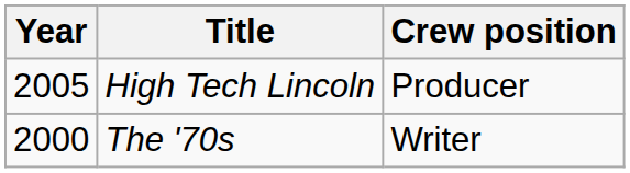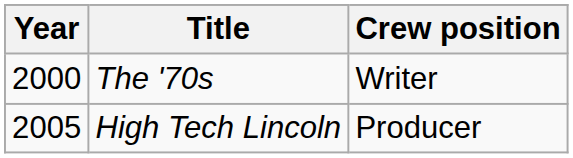 <table class="wikitable sortable">
 <tr>
 <th>Year</th>
 <th>Title</th>
 <th>Crew position</th>
 </tr>
 <tr>
+<td>2000</td>
+<td><em>The '70s</em></td>
+<td>Writer</td>
+</tr>
+<tr>
 <td>2005</td>
 <td><em>High Tech Lincoln</em></td>
 <td>Producer</td>
 </tr>
-<tr>
-<td>2000</td>
-<td><em>The '70s</em></td>
-<td>Writer</td>
-</tr>
 </table>
